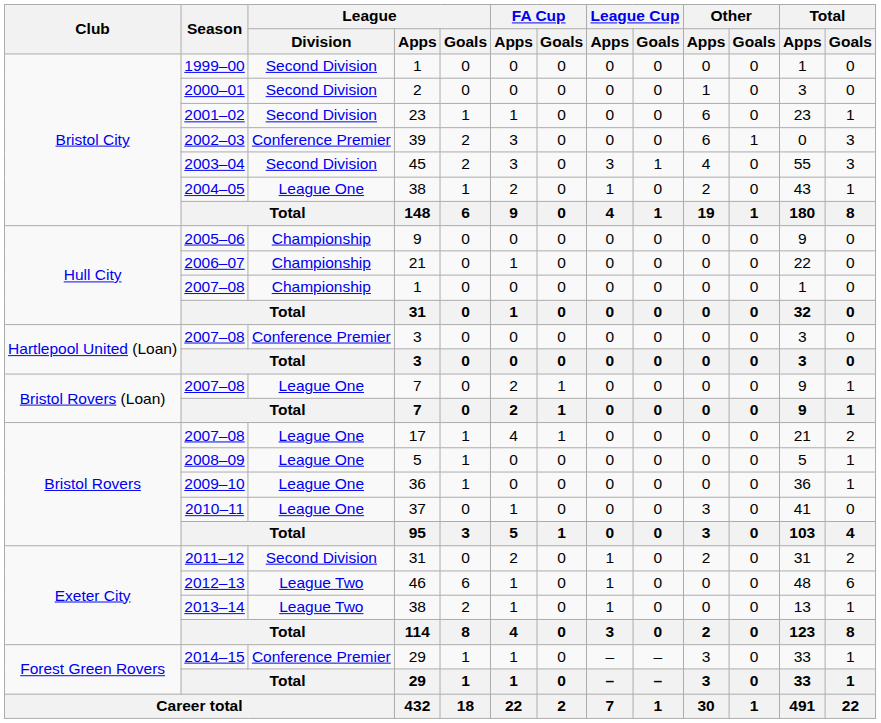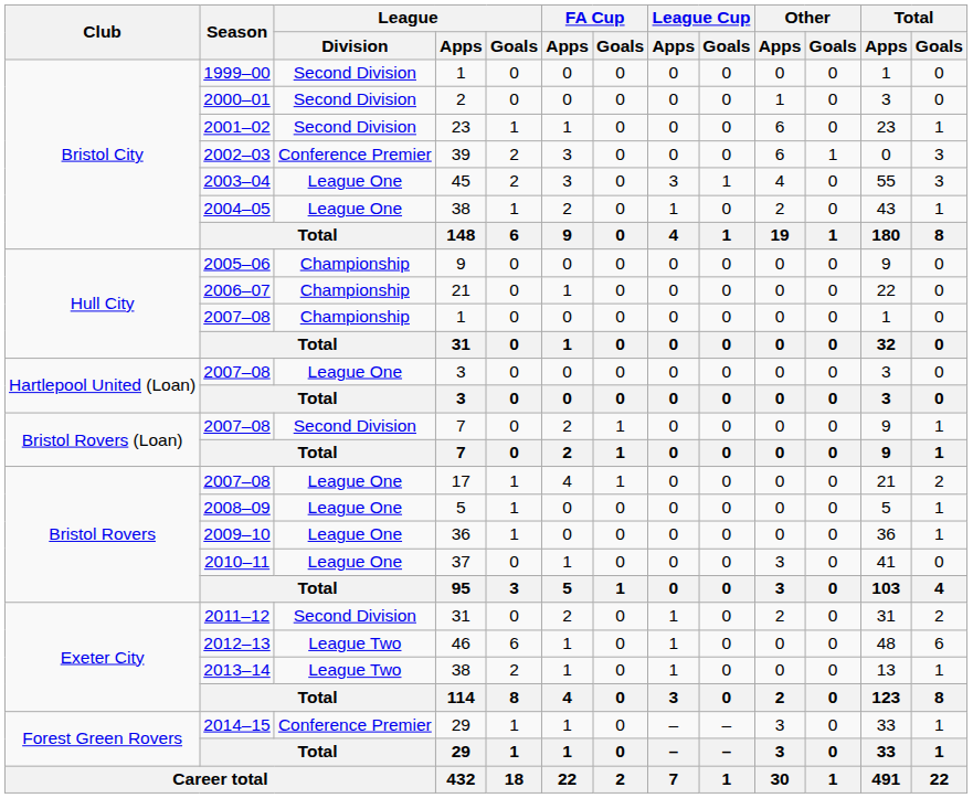 <table class="wikitable" style="text-align:center">
 <tr>
 <th rowspan="2">Club</th>
 <th rowspan="2">Season</th>
 <th colspan="3">League</th>
 <th colspan="2"><a href='#'>FA Cup</a></th>
 <th colspan="2"><a href='#'>League Cup</a></th>
 <th colspan="2">Other</th>
 <th colspan="2">Total</th>
 </tr>
 <tr>
 <th>Division</th>
 <th>Apps</th>
 <th>Goals</th>
 <th>Apps</th>
 <th>Goals</th>
 <th>Apps</th>
 <th>Goals</th>
 <th>Apps</th>
 <th>Goals</th>
 <th>Apps</th>
 <th>Goals</th>
 </tr>
 <tr>
 <td rowspan="7"><a href='#'>Bristol City</a></td>
 <td><a href='#'>1999–00</a></td>
 <td><a href='#'>Second Division</a></td>
 <td>1</td>
 <td>0</td>
 <td>0</td>
 <td>0</td>
 <td>0</td>
 <td>0</td>
 <td>0</td>
 <td>0</td>
 <td>1</td>
 <td>0</td>
 </tr>
 <tr>
 <td><a href='#'>2000–01</a></td>
 <td><a href='#'>Second Division</a></td>
 <td>2</td>
 <td>0</td>
 <td>0</td>
 <td>0</td>
 <td>0</td>
 <td>0</td>
 <td>1</td>
 <td>0</td>
 <td>3</td>
 <td>0</td>
 </tr>
 <tr>
 <td><a href='#'>2001–02</a></td>
 <td><a href='#'>Second Division</a></td>
 <td>23</td>
 <td>1</td>
 <td>1</td>
 <td>0</td>
 <td>0</td>
 <td>0</td>
 <td>6</td>
 <td>0</td>
 <td>23</td>
 <td>1</td>
 </tr>
 <tr>
 <td><a href='#'>2002–03</a></td>
 <td><a href='#'>Conference Premier</a></td>
 <td>39</td>
 <td>2</td>
 <td>3</td>
 <td>0</td>
 <td>0</td>
 <td>0</td>
 <td>6</td>
 <td>1</td>
 <td>0</td>
 <td>3</td>
 </tr>
 <tr>
 <td><a href='#'>2003–04</a></td>
-<td><a href='#'>Second Division</a></td>
+<td><a href='#'>League One</a></td>
 <td>45</td>
 <td>2</td>
 <td>3</td>
 <td>0</td>
 <td>3</td>
 <td>1</td>
 <td>4</td>
 <td>0</td>
 <td>55</td>
 <td>3</td>
 </tr>
 <tr>
 <td><a href='#'>2004–05</a></td>
 <td><a href='#'>League One</a></td>
 <td>38</td>
 <td>1</td>
 <td>2</td>
 <td>0</td>
 <td>1</td>
 <td>0</td>
 <td>2</td>
 <td>0</td>
 <td>43</td>
 <td>1</td>
 </tr>
 <tr>
 <th colspan="2">Total</th>
 <th>148</th>
 <th>6</th>
 <th>9</th>
 <th>0</th>
 <th>4</th>
 <th>1</th>
 <th>19</th>
 <th>1</th>
 <th>180</th>
 <th>8</th>
 </tr>
 <tr>
 <td rowspan="4"><a href='#'>Hull City</a></td>
 <td><a href='#'>2005–06</a></td>
 <td><a href='#'>Championship</a></td>
 <td>9</td>
 <td>0</td>
 <td>0</td>
 <td>0</td>
 <td>0</td>
 <td>0</td>
 <td>0</td>
 <td>0</td>
 <td>9</td>
 <td>0</td>
 </tr>
 <tr>
 <td><a href='#'>2006–07</a></td>
 <td><a href='#'>Championship</a></td>
 <td>21</td>
 <td>0</td>
 <td>1</td>
 <td>0</td>
 <td>0</td>
 <td>0</td>
 <td>0</td>
 <td>0</td>
 <td>22</td>
 <td>0</td>
 </tr>
 <tr>
 <td><a href='#'>2007–08</a></td>
 <td><a href='#'>Championship</a></td>
 <td>1</td>
 <td>0</td>
 <td>0</td>
 <td>0</td>
 <td>0</td>
 <td>0</td>
 <td>0</td>
 <td>0</td>
 <td>1</td>
 <td>0</td>
 </tr>
 <tr>
 <th colspan="2">Total</th>
 <th>31</th>
 <th>0</th>
 <th>1</th>
 <th>0</th>
 <th>0</th>
 <th>0</th>
 <th>0</th>
 <th>0</th>
 <th>32</th>
 <th>0</th>
 </tr>
 <tr>
 <td rowspan="2"><a href='#'>Hartlepool United</a> (Loan)</td>
 <td><a href='#'>2007–08</a></td>
-<td><a href='#'>Conference Premier</a></td>
+<td><a href='#'>League One</a></td>
 <td>3</td>
 <td>0</td>
 <td>0</td>
 <td>0</td>
 <td>0</td>
 <td>0</td>
 <td>0</td>
 <td>0</td>
 <td>3</td>
 <td>0</td>
 </tr>
 <tr>
 <th colspan="2">Total</th>
 <th>3</th>
 <th>0</th>
 <th>0</th>
 <th>0</th>
 <th>0</th>
 <th>0</th>
 <th>0</th>
 <th>0</th>
 <th>3</th>
 <th>0</th>
 </tr>
 <tr>
 <td rowspan="2"><a href='#'>Bristol Rovers</a> (Loan)</td>
 <td><a href='#'>2007–08</a></td>
-<td><a href='#'>League One</a></td>
+<td><a href='#'>Second Division</a></td>
 <td>7</td>
 <td>0</td>
 <td>2</td>
 <td>1</td>
 <td>0</td>
 <td>0</td>
 <td>0</td>
 <td>0</td>
 <td>9</td>
 <td>1</td>
 </tr>
 <tr>
 <th colspan="2">Total</th>
 <th>7</th>
 <th>0</th>
 <th>2</th>
 <th>1</th>
 <th>0</th>
 <th>0</th>
 <th>0</th>
 <th>0</th>
 <th>9</th>
 <th>1</th>
 </tr>
 <tr>
 <td rowspan="5"><a href='#'>Bristol Rovers</a></td>
 <td><a href='#'>2007–08</a></td>
 <td><a href='#'>League One</a></td>
 <td>17</td>
 <td>1</td>
 <td>4</td>
 <td>1</td>
 <td>0</td>
 <td>0</td>
 <td>0</td>
 <td>0</td>
 <td>21</td>
 <td>2</td>
 </tr>
 <tr>
 <td><a href='#'>2008–09</a></td>
 <td><a href='#'>League One</a></td>
 <td>5</td>
 <td>1</td>
 <td>0</td>
 <td>0</td>
 <td>0</td>
 <td>0</td>
 <td>0</td>
 <td>0</td>
 <td>5</td>
 <td>1</td>
 </tr>
 <tr>
 <td><a href='#'>2009–10</a></td>
 <td><a href='#'>League One</a></td>
 <td>36</td>
 <td>1</td>
 <td>0</td>
 <td>0</td>
 <td>0</td>
 <td>0</td>
 <td>0</td>
 <td>0</td>
 <td>36</td>
 <td>1</td>
 </tr>
 <tr>
 <td><a href='#'>2010–11</a></td>
 <td><a href='#'>League One</a></td>
 <td>37</td>
 <td>0</td>
 <td>1</td>
 <td>0</td>
 <td>0</td>
 <td>0</td>
 <td>3</td>
 <td>0</td>
 <td>41</td>
 <td>0</td>
 </tr>
 <tr>
 <th colspan="2">Total</th>
 <th>95</th>
 <th>3</th>
 <th>5</th>
 <th>1</th>
 <th>0</th>
 <th>0</th>
 <th>3</th>
 <th>0</th>
 <th>103</th>
 <th>4</th>
 </tr>
 <tr>
 <td rowspan="4"><a href='#'>Exeter City</a></td>
 <td><a href='#'>2011–12</a></td>
 <td><a href='#'>Second Division</a></td>
 <td>31</td>
 <td>0</td>
 <td>2</td>
 <td>0</td>
 <td>1</td>
 <td>0</td>
 <td>2</td>
 <td>0</td>
 <td>31</td>
 <td>2</td>
 </tr>
 <tr>
 <td><a href='#'>2012–13</a></td>
 <td><a href='#'>League Two</a></td>
 <td>46</td>
 <td>6</td>
 <td>1</td>
 <td>0</td>
 <td>1</td>
 <td>0</td>
 <td>0</td>
 <td>0</td>
 <td>48</td>
 <td>6</td>
 </tr>
 <tr>
 <td><a href='#'>2013–14</a></td>
 <td><a href='#'>League Two</a></td>
 <td>38</td>
 <td>2</td>
 <td>1</td>
 <td>0</td>
 <td>1</td>
 <td>0</td>
 <td>0</td>
 <td>0</td>
 <td>13</td>
 <td>1</td>
 </tr>
 <tr>
 <th colspan="2">Total</th>
 <th>114</th>
 <th>8</th>
 <th>4</th>
 <th>0</th>
 <th>3</th>
 <th>0</th>
 <th>2</th>
 <th>0</th>
 <th>123</th>
 <th>8</th>
 </tr>
 <tr>
 <td rowspan="2"><a href='#'>Forest Green Rovers</a></td>
 <td><a href='#'>2014–15</a></td>
 <td><a href='#'>Conference Premier</a></td>
 <td>29</td>
 <td>1</td>
 <td>1</td>
 <td>0</td>
 <td>–</td>
 <td>–</td>
 <td>3</td>
 <td>0</td>
 <td>33</td>
 <td>1</td>
 </tr>
 <tr>
 <th colspan="2">Total</th>
 <th>29</th>
 <th>1</th>
 <th>1</th>
 <th>0</th>
 <th>–</th>
 <th>–</th>
 <th>3</th>
 <th>0</th>
 <th>33</th>
 <th>1</th>
 </tr>
 <tr>
 <th colspan="3">Career total</th>
 <th>432</th>
 <th>18</th>
 <th>22</th>
 <th>2</th>
 <th>7</th>
 <th>1</th>
 <th>30</th>
 <th>1</th>
 <th>491</th>
 <th>22</th>
 </tr>
 </table>
